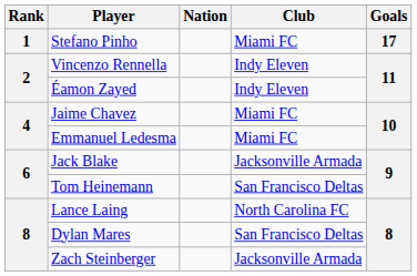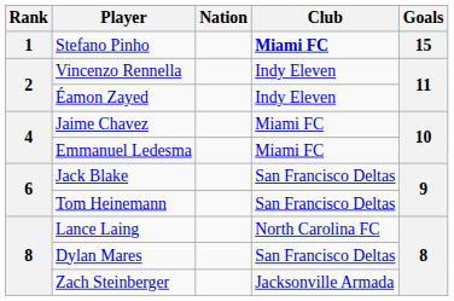 <table class="wikitable">
 <tr>
 <th>Rank</th>
 <th>Player</th>
 <th>Nation</th>
 <th>Club</th>
 <th>Goals</th>
 </tr>
 <tr>
 <th>1</th>
 <td><a href='#'>Stefano Pinho</a></td>
 <td></td>
-<td><a href='#'>Miami FC</a></td>
-<th>17</th>
+<td><strong><a href='#'>Miami FC</a></strong></td>
+<th>15</th>
 </tr>
 <tr>
 <th rowspan=2>2</th>
 <td><a href='#'>Vincenzo Rennella</a></td>
 <td></td>
 <td><a href='#'>Indy Eleven</a></td>
 <th rowspan=2>11</th>
 </tr>
 <tr>
 <td><a href='#'>Éamon Zayed</a></td>
 <td></td>
 <td><a href='#'>Indy Eleven</a></td>
 </tr>
 <tr>
 <th rowspan=2>4</th>
 <td><a href='#'>Jaime Chavez</a></td>
 <td></td>
 <td><a href='#'>Miami FC</a></td>
 <th rowspan=2>10</th>
 </tr>
 <tr>
 <td><a href='#'>Emmanuel Ledesma</a></td>
 <td></td>
 <td><a href='#'>Miami FC</a></td>
 </tr>
 <tr>
 <th rowspan=2>6</th>
 <td><a href='#'>Jack Blake</a></td>
 <td></td>
-<td><a href='#'>Jacksonville Armada</a></td>
+<td><a href='#'>San Francisco Deltas</a></td>
 <th rowspan=2>9</th>
 </tr>
 <tr>
 <td><a href='#'>Tom Heinemann</a></td>
 <td></td>
 <td><a href='#'>San Francisco Deltas</a></td>
 </tr>
 <tr>
 <th rowspan=3>8</th>
 <td><a href='#'>Lance Laing</a></td>
 <td></td>
 <td><a href='#'>North Carolina FC</a></td>
 <th rowspan=3>8</th>
 </tr>
 <tr>
 <td><a href='#'>Dylan Mares</a></td>
 <td></td>
 <td><a href='#'>San Francisco Deltas</a></td>
 </tr>
 <tr>
 <td><a href='#'>Zach Steinberger</a></td>
 <td></td>
 <td><a href='#'>Jacksonville Armada</a></td>
 </tr>
 </table>
